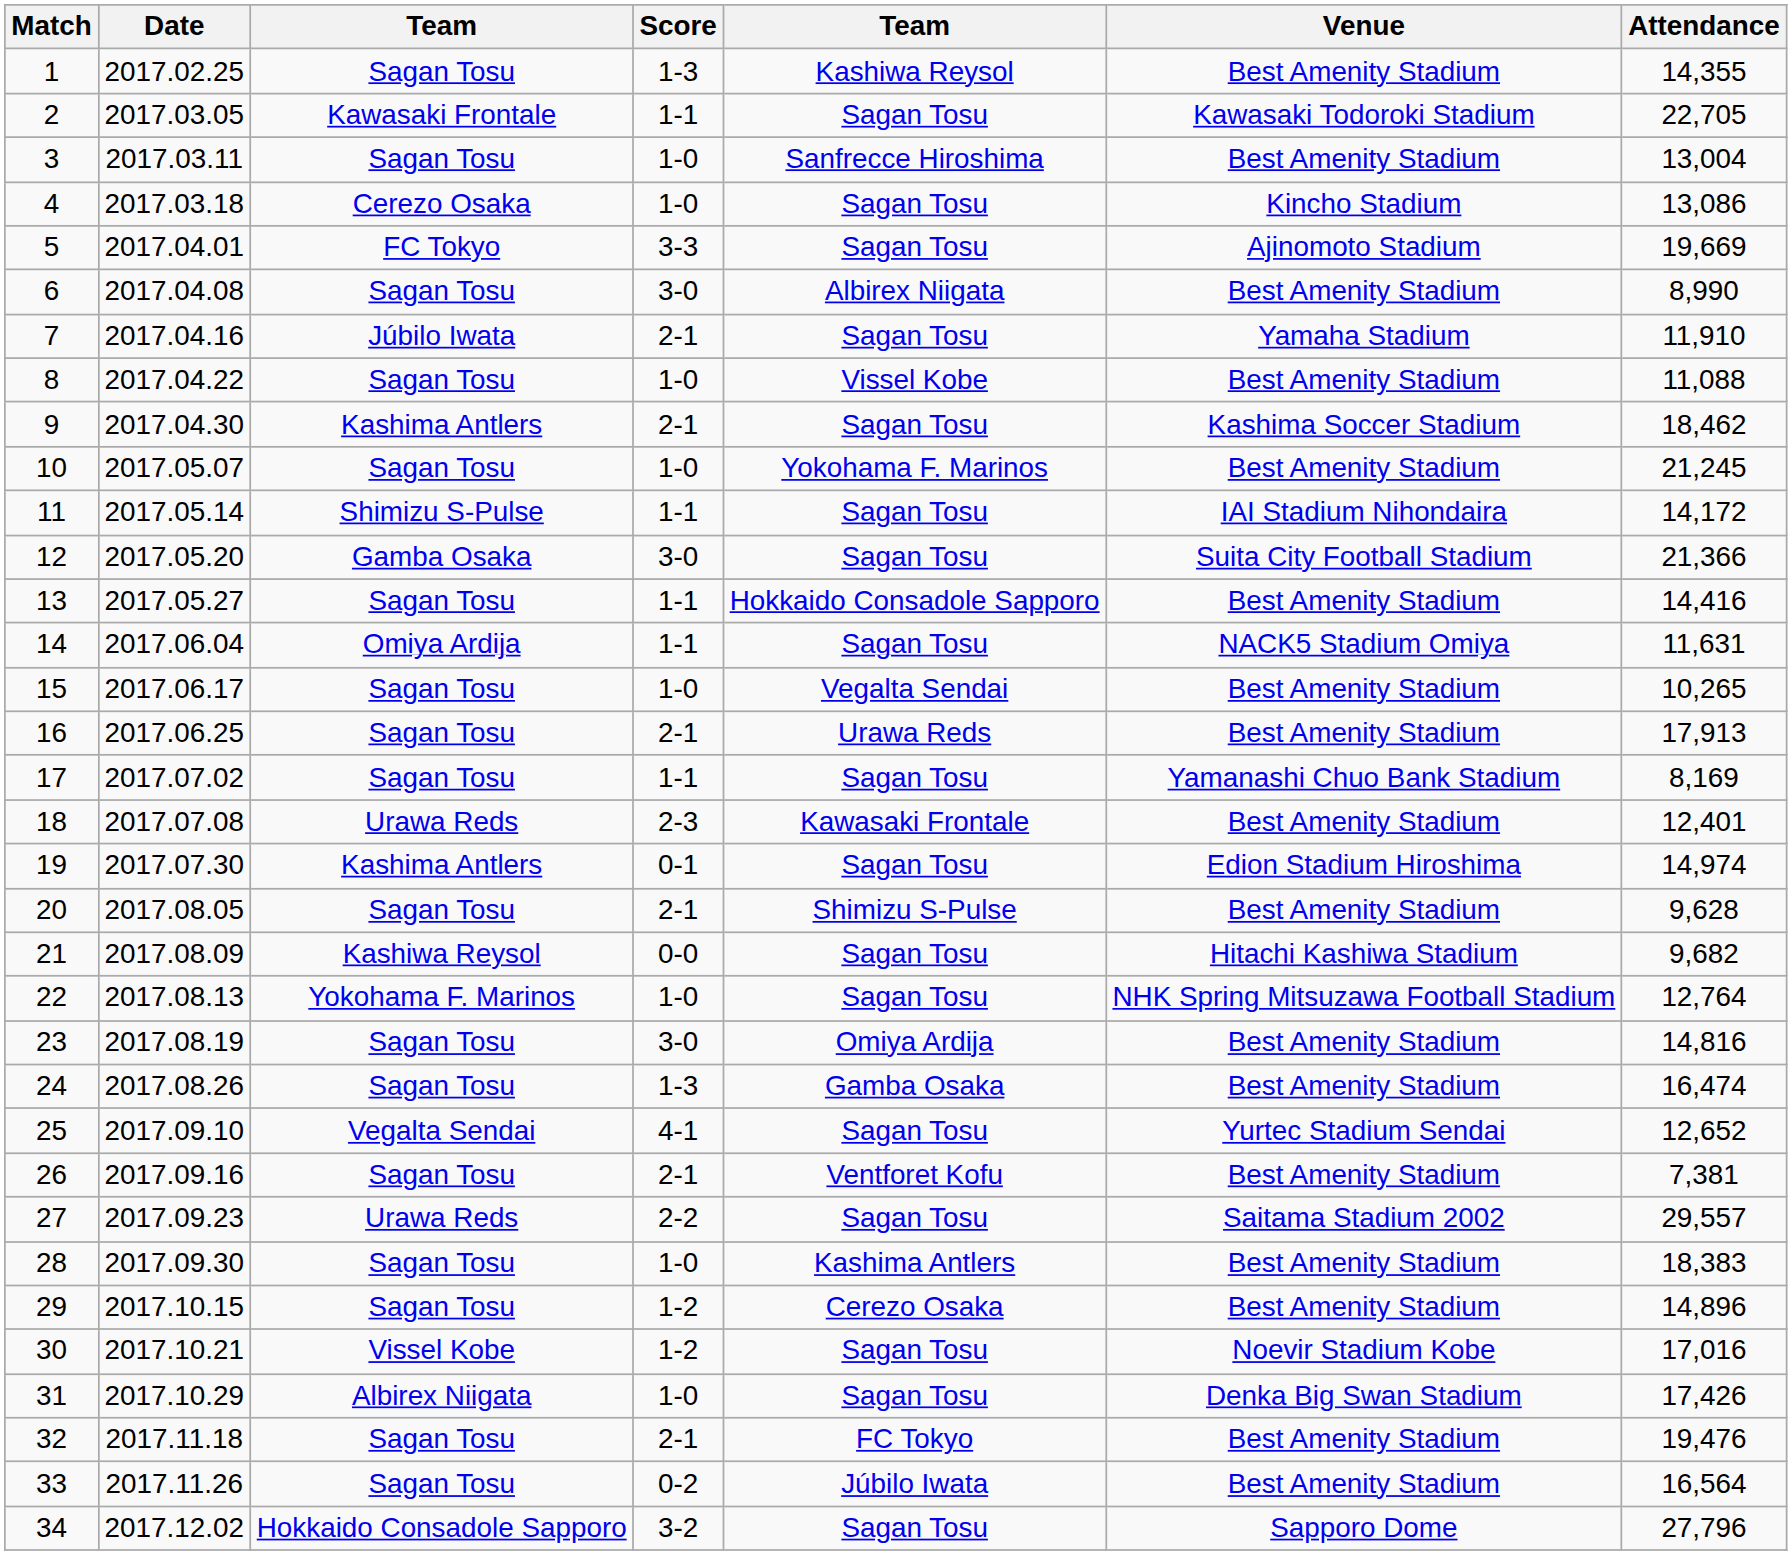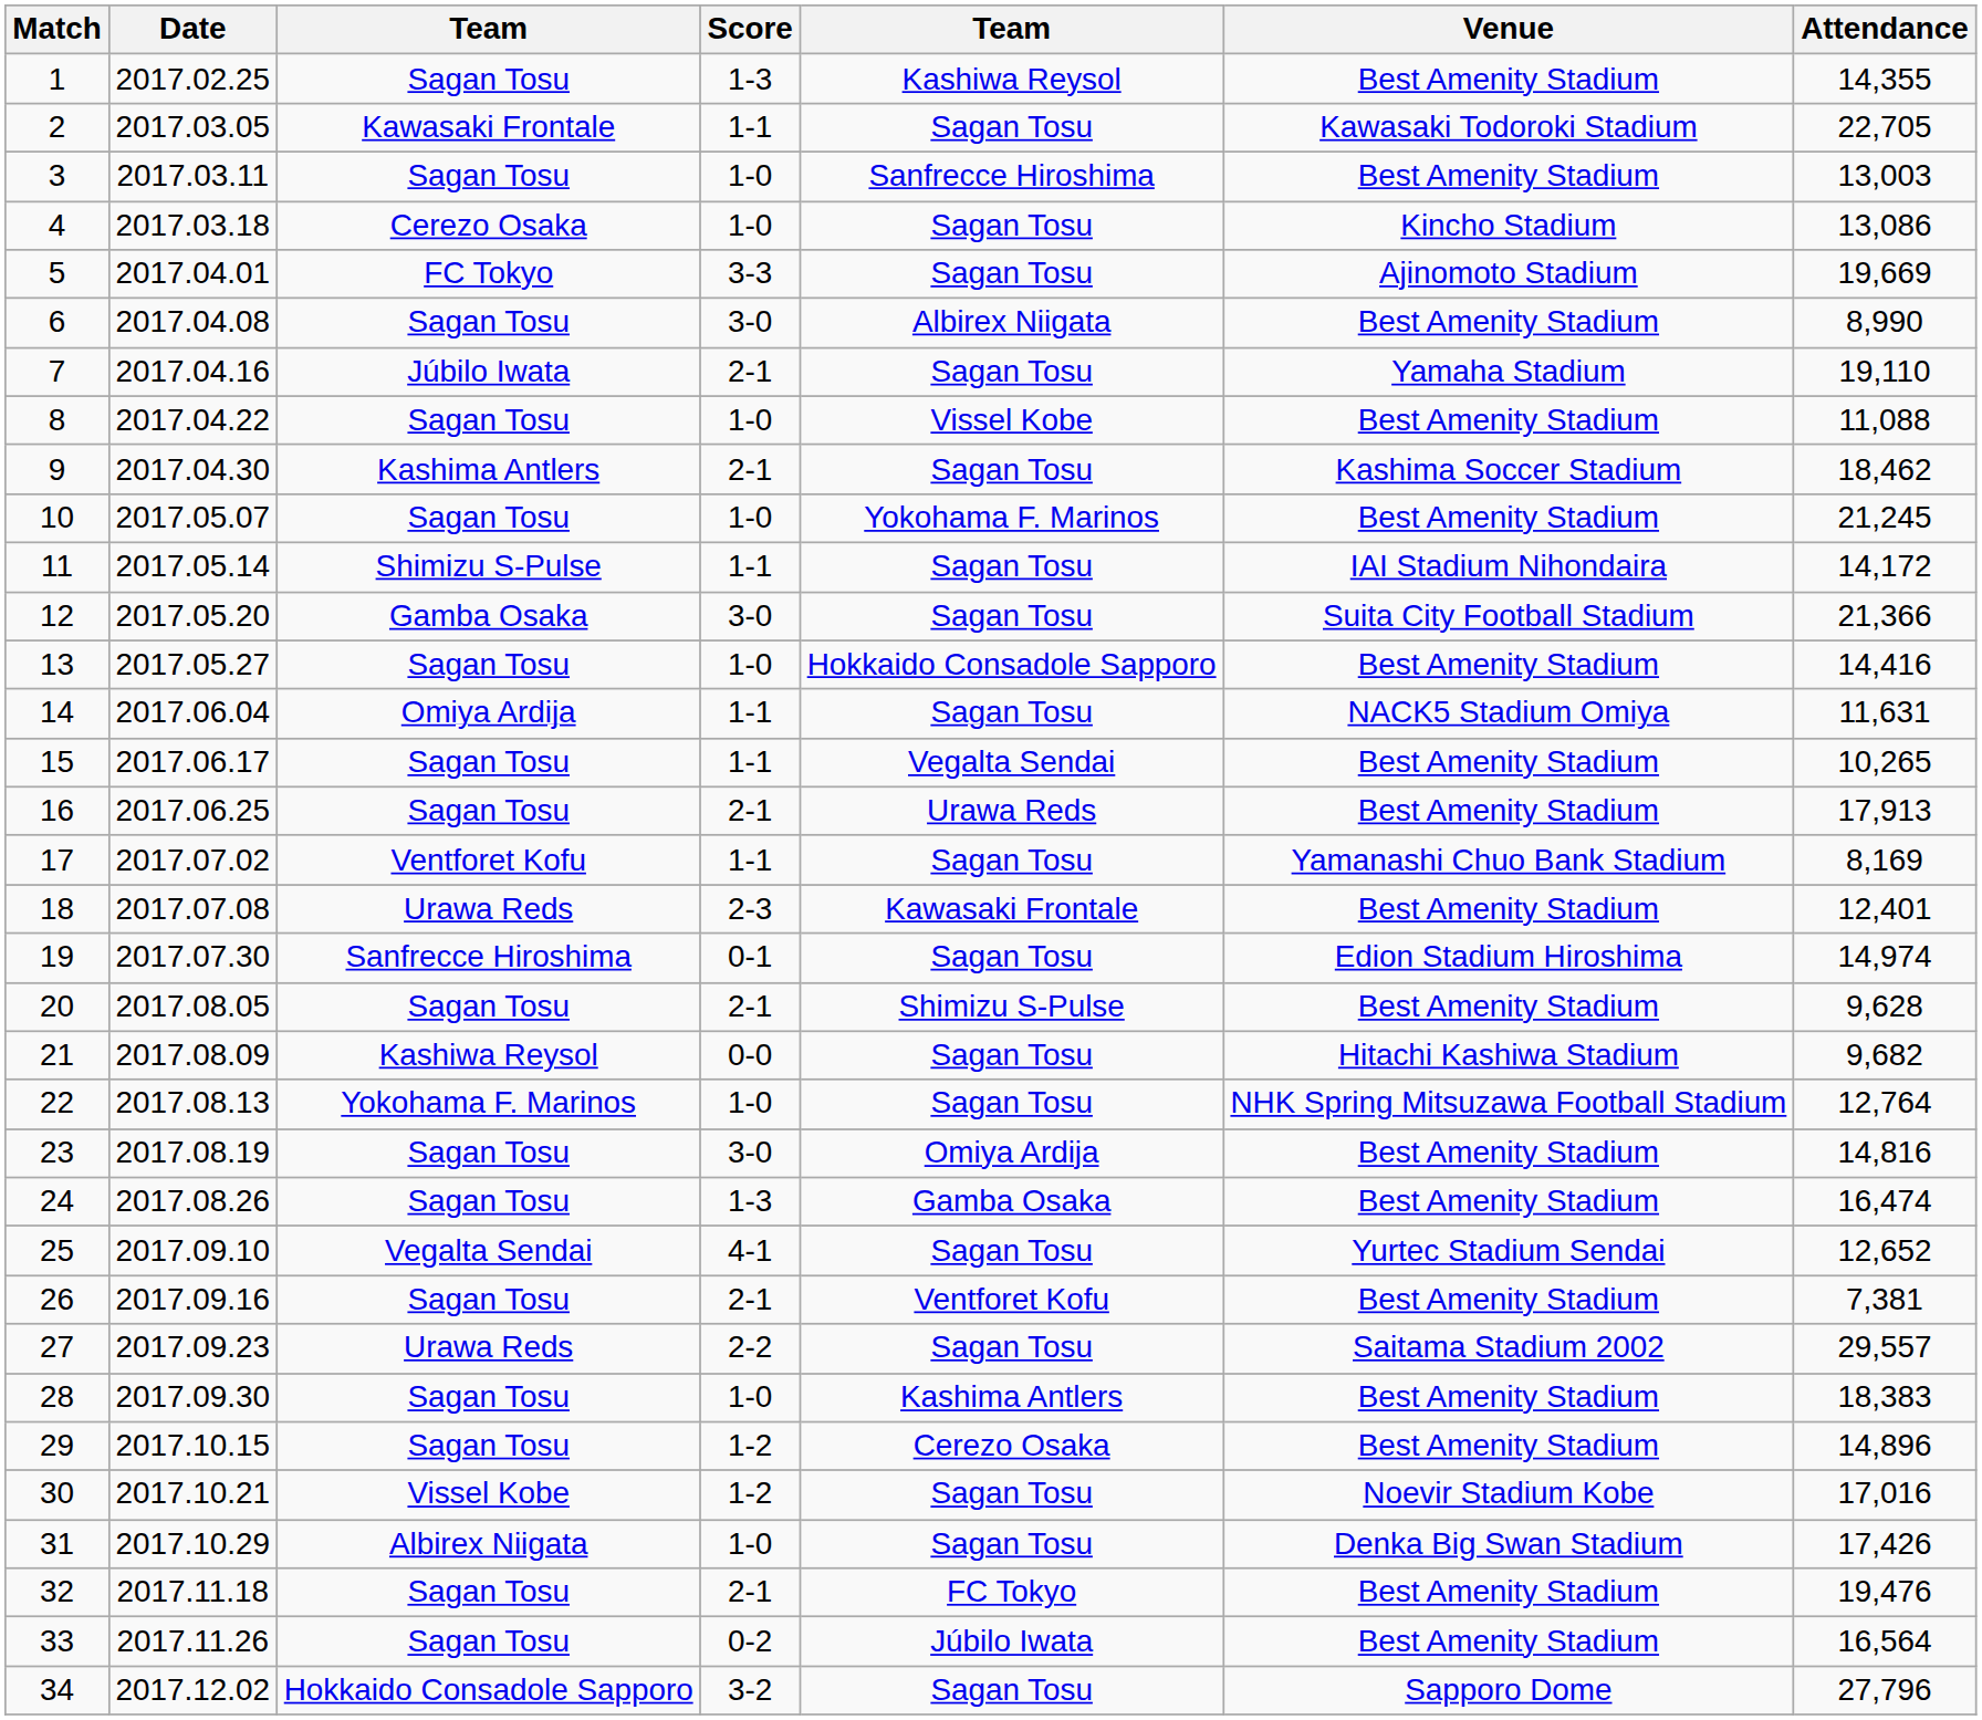 <table class="wikitable" style="text-align:center;">
 <tr>
 <th>Match</th>
 <th>Date</th>
 <th>Team</th>
 <th>Score</th>
 <th>Team</th>
 <th>Venue</th>
 <th>Attendance</th>
 </tr>
 <tr>
 <td>1</td>
 <td>2017.02.25</td>
 <td><a href='#'>Sagan Tosu</a></td>
 <td>1-3</td>
 <td><a href='#'>Kashiwa Reysol</a></td>
 <td><a href='#'>Best Amenity Stadium</a></td>
 <td>14,355</td>
 </tr>
 <tr>
 <td>2</td>
 <td>2017.03.05</td>
 <td><a href='#'>Kawasaki Frontale</a></td>
 <td>1-1</td>
 <td><a href='#'>Sagan Tosu</a></td>
 <td><a href='#'>Kawasaki Todoroki Stadium</a></td>
 <td>22,705</td>
 </tr>
 <tr>
 <td>3</td>
 <td>2017.03.11</td>
 <td><a href='#'>Sagan Tosu</a></td>
 <td>1-0</td>
 <td><a href='#'>Sanfrecce Hiroshima</a></td>
 <td><a href='#'>Best Amenity Stadium</a></td>
-<td>13,004</td>
+<td>13,003</td>
 </tr>
 <tr>
 <td>4</td>
 <td>2017.03.18</td>
 <td><a href='#'>Cerezo Osaka</a></td>
 <td>1-0</td>
 <td><a href='#'>Sagan Tosu</a></td>
 <td><a href='#'>Kincho Stadium</a></td>
 <td>13,086</td>
 </tr>
 <tr>
 <td>5</td>
 <td>2017.04.01</td>
 <td><a href='#'>FC Tokyo</a></td>
 <td>3-3</td>
 <td><a href='#'>Sagan Tosu</a></td>
 <td><a href='#'>Ajinomoto Stadium</a></td>
 <td>19,669</td>
 </tr>
 <tr>
 <td>6</td>
 <td>2017.04.08</td>
 <td><a href='#'>Sagan Tosu</a></td>
 <td>3-0</td>
 <td><a href='#'>Albirex Niigata</a></td>
 <td><a href='#'>Best Amenity Stadium</a></td>
 <td>8,990</td>
 </tr>
 <tr>
 <td>7</td>
 <td>2017.04.16</td>
 <td><a href='#'>Júbilo Iwata</a></td>
 <td>2-1</td>
 <td><a href='#'>Sagan Tosu</a></td>
 <td><a href='#'>Yamaha Stadium</a></td>
-<td>11,910</td>
+<td>19,110</td>
 </tr>
 <tr>
 <td>8</td>
 <td>2017.04.22</td>
 <td><a href='#'>Sagan Tosu</a></td>
 <td>1-0</td>
 <td><a href='#'>Vissel Kobe</a></td>
 <td><a href='#'>Best Amenity Stadium</a></td>
 <td>11,088</td>
 </tr>
 <tr>
 <td>9</td>
 <td>2017.04.30</td>
 <td><a href='#'>Kashima Antlers</a></td>
 <td>2-1</td>
 <td><a href='#'>Sagan Tosu</a></td>
 <td><a href='#'>Kashima Soccer Stadium</a></td>
 <td>18,462</td>
 </tr>
 <tr>
 <td>10</td>
 <td>2017.05.07</td>
 <td><a href='#'>Sagan Tosu</a></td>
 <td>1-0</td>
 <td><a href='#'>Yokohama F. Marinos</a></td>
 <td><a href='#'>Best Amenity Stadium</a></td>
 <td>21,245</td>
 </tr>
 <tr>
 <td>11</td>
 <td>2017.05.14</td>
 <td><a href='#'>Shimizu S-Pulse</a></td>
 <td>1-1</td>
 <td><a href='#'>Sagan Tosu</a></td>
 <td><a href='#'>IAI Stadium Nihondaira</a></td>
 <td>14,172</td>
 </tr>
 <tr>
 <td>12</td>
 <td>2017.05.20</td>
 <td><a href='#'>Gamba Osaka</a></td>
 <td>3-0</td>
 <td><a href='#'>Sagan Tosu</a></td>
 <td><a href='#'>Suita City Football Stadium</a></td>
 <td>21,366</td>
 </tr>
 <tr>
 <td>13</td>
 <td>2017.05.27</td>
 <td><a href='#'>Sagan Tosu</a></td>
-<td>1-1</td>
+<td>1-0</td>
 <td><a href='#'>Hokkaido Consadole Sapporo</a></td>
 <td><a href='#'>Best Amenity Stadium</a></td>
 <td>14,416</td>
 </tr>
 <tr>
 <td>14</td>
 <td>2017.06.04</td>
 <td><a href='#'>Omiya Ardija</a></td>
 <td>1-1</td>
 <td><a href='#'>Sagan Tosu</a></td>
 <td><a href='#'>NACK5 Stadium Omiya</a></td>
 <td>11,631</td>
 </tr>
 <tr>
 <td>15</td>
 <td>2017.06.17</td>
 <td><a href='#'>Sagan Tosu</a></td>
-<td>1-0</td>
+<td>1-1</td>
 <td><a href='#'>Vegalta Sendai</a></td>
 <td><a href='#'>Best Amenity Stadium</a></td>
 <td>10,265</td>
 </tr>
 <tr>
 <td>16</td>
 <td>2017.06.25</td>
 <td><a href='#'>Sagan Tosu</a></td>
 <td>2-1</td>
 <td><a href='#'>Urawa Reds</a></td>
 <td><a href='#'>Best Amenity Stadium</a></td>
 <td>17,913</td>
 </tr>
 <tr>
 <td>17</td>
 <td>2017.07.02</td>
-<td><a href='#'>Sagan Tosu</a></td>
+<td><a href='#'>Ventforet Kofu</a></td>
 <td>1-1</td>
 <td><a href='#'>Sagan Tosu</a></td>
 <td><a href='#'>Yamanashi Chuo Bank Stadium</a></td>
 <td>8,169</td>
 </tr>
 <tr>
 <td>18</td>
 <td>2017.07.08</td>
 <td><a href='#'>Urawa Reds</a></td>
 <td>2-3</td>
 <td><a href='#'>Kawasaki Frontale</a></td>
 <td><a href='#'>Best Amenity Stadium</a></td>
 <td>12,401</td>
 </tr>
 <tr>
 <td>19</td>
 <td>2017.07.30</td>
-<td><a href='#'>Kashima Antlers</a></td>
+<td><a href='#'>Sanfrecce Hiroshima</a></td>
 <td>0-1</td>
 <td><a href='#'>Sagan Tosu</a></td>
 <td><a href='#'>Edion Stadium Hiroshima</a></td>
 <td>14,974</td>
 </tr>
 <tr>
 <td>20</td>
 <td>2017.08.05</td>
 <td><a href='#'>Sagan Tosu</a></td>
 <td>2-1</td>
 <td><a href='#'>Shimizu S-Pulse</a></td>
 <td><a href='#'>Best Amenity Stadium</a></td>
 <td>9,628</td>
 </tr>
 <tr>
 <td>21</td>
 <td>2017.08.09</td>
 <td><a href='#'>Kashiwa Reysol</a></td>
 <td>0-0</td>
 <td><a href='#'>Sagan Tosu</a></td>
 <td><a href='#'>Hitachi Kashiwa Stadium</a></td>
 <td>9,682</td>
 </tr>
 <tr>
 <td>22</td>
 <td>2017.08.13</td>
 <td><a href='#'>Yokohama F. Marinos</a></td>
 <td>1-0</td>
 <td><a href='#'>Sagan Tosu</a></td>
 <td><a href='#'>NHK Spring Mitsuzawa Football Stadium</a></td>
 <td>12,764</td>
 </tr>
 <tr>
 <td>23</td>
 <td>2017.08.19</td>
 <td><a href='#'>Sagan Tosu</a></td>
 <td>3-0</td>
 <td><a href='#'>Omiya Ardija</a></td>
 <td><a href='#'>Best Amenity Stadium</a></td>
 <td>14,816</td>
 </tr>
 <tr>
 <td>24</td>
 <td>2017.08.26</td>
 <td><a href='#'>Sagan Tosu</a></td>
 <td>1-3</td>
 <td><a href='#'>Gamba Osaka</a></td>
 <td><a href='#'>Best Amenity Stadium</a></td>
 <td>16,474</td>
 </tr>
 <tr>
 <td>25</td>
 <td>2017.09.10</td>
 <td><a href='#'>Vegalta Sendai</a></td>
 <td>4-1</td>
 <td><a href='#'>Sagan Tosu</a></td>
 <td><a href='#'>Yurtec Stadium Sendai</a></td>
 <td>12,652</td>
 </tr>
 <tr>
 <td>26</td>
 <td>2017.09.16</td>
 <td><a href='#'>Sagan Tosu</a></td>
 <td>2-1</td>
 <td><a href='#'>Ventforet Kofu</a></td>
 <td><a href='#'>Best Amenity Stadium</a></td>
 <td>7,381</td>
 </tr>
 <tr>
 <td>27</td>
 <td>2017.09.23</td>
 <td><a href='#'>Urawa Reds</a></td>
 <td>2-2</td>
 <td><a href='#'>Sagan Tosu</a></td>
 <td><a href='#'>Saitama Stadium 2002</a></td>
 <td>29,557</td>
 </tr>
 <tr>
 <td>28</td>
 <td>2017.09.30</td>
 <td><a href='#'>Sagan Tosu</a></td>
 <td>1-0</td>
 <td><a href='#'>Kashima Antlers</a></td>
 <td><a href='#'>Best Amenity Stadium</a></td>
 <td>18,383</td>
 </tr>
 <tr>
 <td>29</td>
 <td>2017.10.15</td>
 <td><a href='#'>Sagan Tosu</a></td>
 <td>1-2</td>
 <td><a href='#'>Cerezo Osaka</a></td>
 <td><a href='#'>Best Amenity Stadium</a></td>
 <td>14,896</td>
 </tr>
 <tr>
 <td>30</td>
 <td>2017.10.21</td>
 <td><a href='#'>Vissel Kobe</a></td>
 <td>1-2</td>
 <td><a href='#'>Sagan Tosu</a></td>
 <td><a href='#'>Noevir Stadium Kobe</a></td>
 <td>17,016</td>
 </tr>
 <tr>
 <td>31</td>
 <td>2017.10.29</td>
 <td><a href='#'>Albirex Niigata</a></td>
 <td>1-0</td>
 <td><a href='#'>Sagan Tosu</a></td>
 <td><a href='#'>Denka Big Swan Stadium</a></td>
 <td>17,426</td>
 </tr>
 <tr>
 <td>32</td>
 <td>2017.11.18</td>
 <td><a href='#'>Sagan Tosu</a></td>
 <td>2-1</td>
 <td><a href='#'>FC Tokyo</a></td>
 <td><a href='#'>Best Amenity Stadium</a></td>
 <td>19,476</td>
 </tr>
 <tr>
 <td>33</td>
 <td>2017.11.26</td>
 <td><a href='#'>Sagan Tosu</a></td>
 <td>0-2</td>
 <td><a href='#'>Júbilo Iwata</a></td>
 <td><a href='#'>Best Amenity Stadium</a></td>
 <td>16,564</td>
 </tr>
 <tr>
 <td>34</td>
 <td>2017.12.02</td>
 <td><a href='#'>Hokkaido Consadole Sapporo</a></td>
 <td>3-2</td>
 <td><a href='#'>Sagan Tosu</a></td>
 <td><a href='#'>Sapporo Dome</a></td>
 <td>27,796</td>
 </tr>
 </table>
